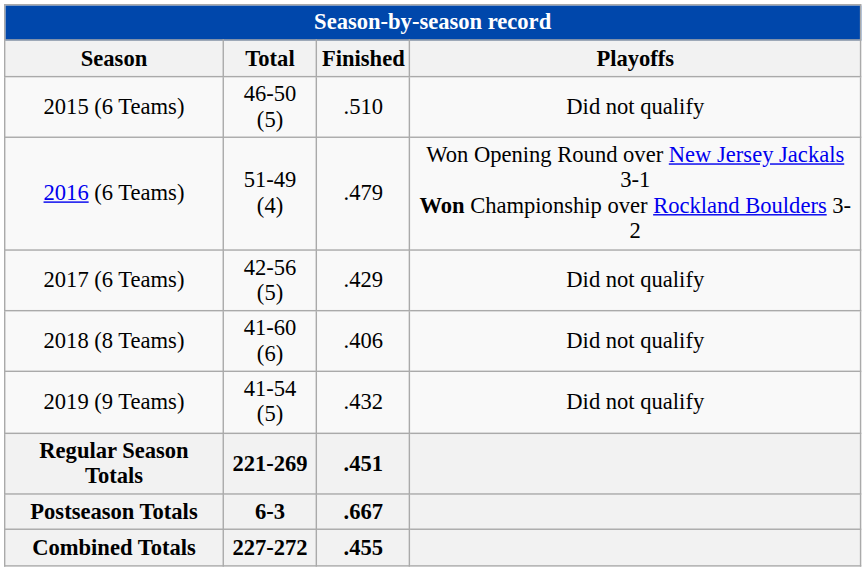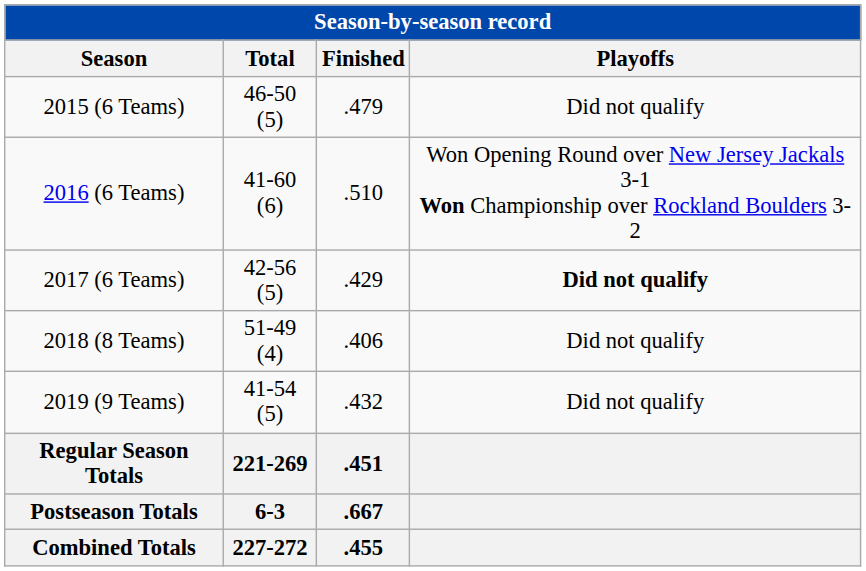 <table class="wikitable" style="text-align:center">
 <tr>
 <th colspan="6" style="background:#0047AB;color:#ffffff">Season-by-season record</th>
 </tr>
 <tr>
 <th>Season</th>
 <th>Total</th>
 <th>Finished</th>
 <th>Playoffs</th>
 </tr>
 <tr>
 <td>2015 (6 Teams)</td>
 <td>46-50 (5)</td>
-<td>.510</td>
+<td>.479</td>
 <td>Did not qualify</td>
 </tr>
 <tr>
 <td><a href='#'>2016</a> (6 Teams)</td>
-<td>51-49 (4)</td>
-<td>.479</td>
+<td>41-60 (6)</td>
+<td>.510</td>
 <td>Won Opening Round over <a href='#'>New Jersey Jackals</a> 3-1 <br> <strong>Won</strong> Championship over <a href='#'>Rockland Boulders</a> 3-2</td>
 </tr>
 <tr>
 <td>2017 (6 Teams)</td>
 <td>42-56 (5)</td>
 <td>.429</td>
-<td>Did not qualify</td>
+<td><strong>Did not qualify</strong></td>
 </tr>
 <tr>
 <td>2018 (8 Teams)</td>
-<td>41-60 (6)</td>
+<td>51-49 (4)</td>
 <td>.406</td>
 <td>Did not qualify</td>
 </tr>
 <tr>
 <td>2019 (9 Teams)</td>
 <td>41-54 (5)</td>
 <td>.432</td>
 <td>Did not qualify</td>
 </tr>
 <tr>
 <th>Regular Season Totals</th>
 <th>221-269</th>
 <th>.451</th>
 <th></th>
 </tr>
 <tr>
 <th>Postseason Totals</th>
 <th>6-3</th>
 <th>.667</th>
 <th></th>
 </tr>
 <tr>
 <th>Combined Totals</th>
 <th>227-272</th>
 <th>.455</th>
 <th></th>
 </tr>
 </table>
